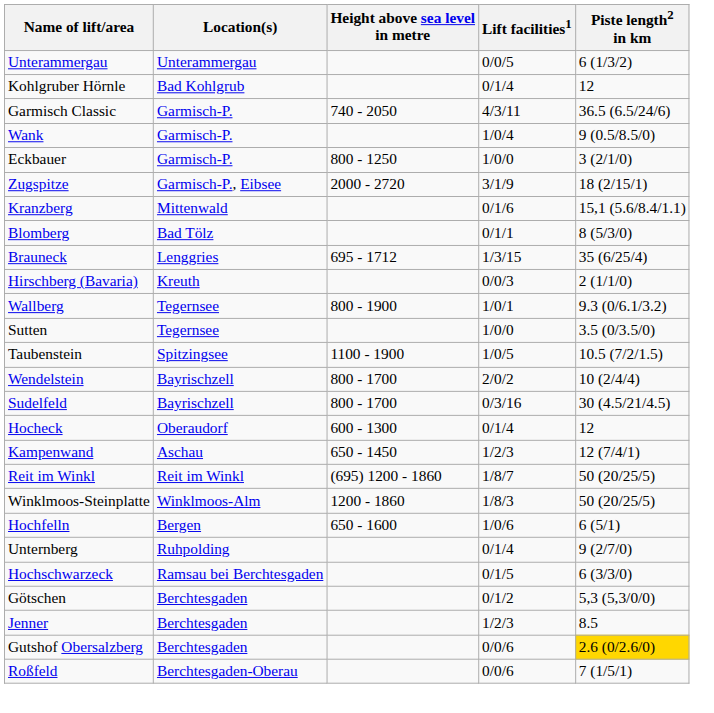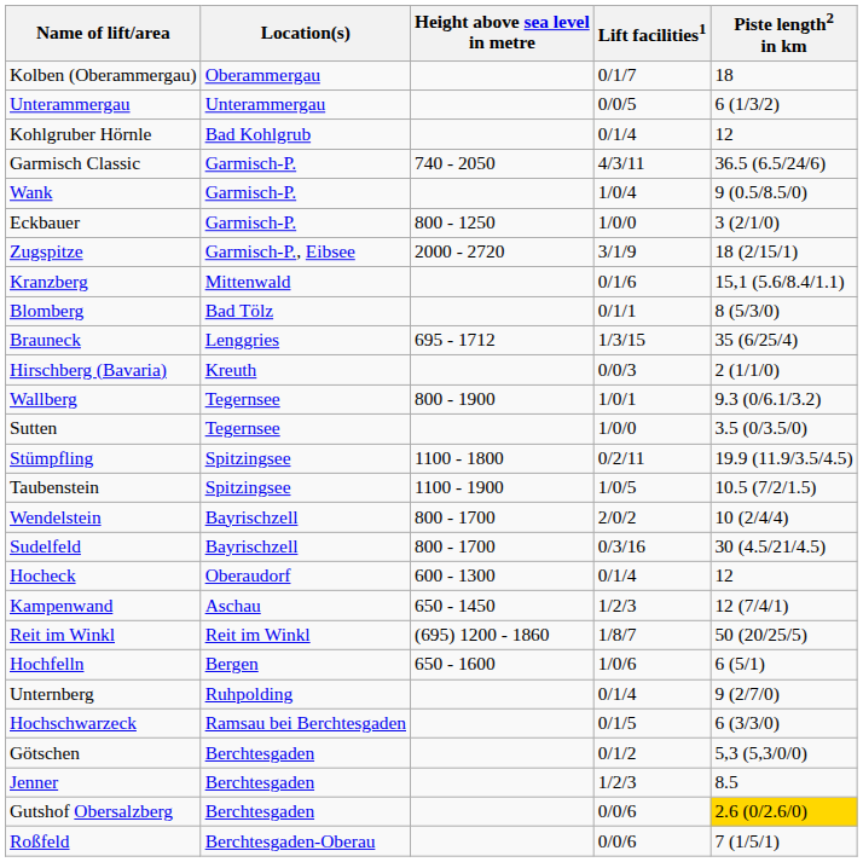 <table class="wikitable sortable">
 <tr>
 <th>Name of lift/area</th>
 <th>Location(s)</th>
 <th>Height above <a href='#'>sea level</a> <br> in metre</th>
 <th>Lift facilities<sup>1</sup></th>
 <th>Piste length<sup>2</sup> <br> in km</th>
+</tr>
+<tr>
+<td>Kolben (Oberammergau)</td>
+<td><a href='#'>Oberammergau</a></td>
+<td></td>
+<td>0/1/7</td>
+<td>18</td>
 </tr>
 <tr>
 <td><a href='#'>Unterammergau</a></td>
 <td><a href='#'>Unterammergau</a></td>
 <td></td>
 <td>0/0/5</td>
 <td>6 (1/3/2)</td>
 </tr>
 <tr>
 <td>Kohlgruber Hörnle</td>
 <td><a href='#'>Bad Kohlgrub</a></td>
 <td></td>
 <td>0/1/4</td>
 <td>12</td>
 </tr>
 <tr>
 <td>Garmisch Classic</td>
 <td><a href='#'>Garmisch-P.</a></td>
 <td>740 - 2050</td>
 <td>4/3/11</td>
 <td>36.5 (6.5/24/6)</td>
 </tr>
 <tr>
 <td><a href='#'>Wank</a></td>
 <td><a href='#'>Garmisch-P.</a></td>
 <td></td>
 <td>1/0/4</td>
 <td>9 (0.5/8.5/0)</td>
 </tr>
 <tr>
 <td>Eckbauer</td>
 <td><a href='#'>Garmisch-P.</a></td>
 <td>800 - 1250</td>
 <td>1/0/0</td>
 <td>3 (2/1/0)</td>
 </tr>
 <tr>
 <td><a href='#'>Zugspitze</a></td>
 <td><a href='#'>Garmisch-P.</a>, <a href='#'>Eibsee</a></td>
 <td>2000 - 2720</td>
 <td>3/1/9</td>
 <td>18 (2/15/1)</td>
 </tr>
 <tr>
 <td><a href='#'>Kranzberg</a></td>
 <td><a href='#'>Mittenwald</a></td>
 <td></td>
 <td>0/1/6</td>
 <td>15,1 (5.6/8.4/1.1)</td>
 </tr>
 <tr>
 <td><a href='#'>Blomberg</a></td>
 <td><a href='#'>Bad Tölz</a></td>
 <td></td>
 <td>0/1/1</td>
 <td>8 (5/3/0)</td>
 </tr>
 <tr>
 <td><a href='#'>Brauneck</a></td>
 <td><a href='#'>Lenggries</a></td>
 <td>695 - 1712</td>
 <td>1/3/15</td>
 <td>35 (6/25/4)</td>
 </tr>
 <tr>
 <td><a href='#'>Hirschberg (Bavaria)</a></td>
 <td><a href='#'>Kreuth</a></td>
 <td></td>
 <td>0/0/3</td>
 <td>2 (1/1/0)</td>
 </tr>
 <tr>
 <td><a href='#'>Wallberg</a></td>
 <td><a href='#'>Tegernsee</a></td>
 <td>800 - 1900</td>
 <td>1/0/1</td>
 <td>9.3 (0/6.1/3.2)</td>
 </tr>
 <tr>
 <td>Sutten</td>
 <td><a href='#'>Tegernsee</a></td>
 <td></td>
 <td>1/0/0</td>
 <td>3.5 (0/3.5/0)</td>
 </tr>
 <tr>
+<td><a href='#'>Stümpfling</a></td>
+<td><a href='#'>Spitzingsee</a></td>
+<td>1100 - 1800</td>
+<td>0/2/11</td>
+<td>19.9 (11.9/3.5/4.5)</td>
+</tr>
+<tr>
 <td>Taubenstein</td>
 <td><a href='#'>Spitzingsee</a></td>
 <td>1100 - 1900</td>
 <td>1/0/5</td>
 <td>10.5 (7/2/1.5)</td>
 </tr>
 <tr>
 <td><a href='#'>Wendelstein</a></td>
 <td><a href='#'>Bayrischzell</a></td>
 <td>800 - 1700</td>
 <td>2/0/2</td>
 <td>10 (2/4/4)</td>
 </tr>
 <tr>
 <td><a href='#'>Sudelfeld</a></td>
 <td><a href='#'>Bayrischzell</a></td>
 <td>800 - 1700</td>
 <td>0/3/16</td>
 <td>30 (4.5/21/4.5)</td>
 </tr>
 <tr>
 <td><a href='#'>Hocheck</a></td>
 <td><a href='#'>Oberaudorf</a></td>
 <td>600 - 1300</td>
 <td>0/1/4</td>
 <td>12</td>
 </tr>
 <tr>
 <td><a href='#'>Kampenwand</a></td>
 <td><a href='#'>Aschau</a></td>
 <td>650 - 1450</td>
 <td>1/2/3</td>
 <td>12 (7/4/1)</td>
 </tr>
 <tr>
 <td><a href='#'>Reit im Winkl</a></td>
 <td><a href='#'>Reit im Winkl</a></td>
 <td>(695) 1200 - 1860</td>
 <td>1/8/7</td>
-<td>50 (20/25/5)</td>
-</tr>
-<tr>
-<td>Winklmoos-Steinplatte</td>
-<td><a href='#'>Winklmoos-Alm</a></td>
-<td>1200 - 1860</td>
-<td>1/8/3</td>
 <td>50 (20/25/5)</td>
 </tr>
 <tr>
 <td><a href='#'>Hochfelln</a></td>
 <td><a href='#'>Bergen</a></td>
 <td>650 - 1600</td>
 <td>1/0/6</td>
 <td>6 (5/1)</td>
 </tr>
 <tr>
 <td>Unternberg</td>
 <td><a href='#'>Ruhpolding</a></td>
 <td></td>
 <td>0/1/4</td>
 <td>9 (2/7/0)</td>
 </tr>
 <tr>
 <td><a href='#'>Hochschwarzeck</a></td>
 <td><a href='#'>Ramsau bei Berchtesgaden</a></td>
 <td></td>
 <td>0/1/5</td>
 <td>6 (3/3/0)</td>
 </tr>
 <tr>
 <td>Götschen</td>
 <td><a href='#'>Berchtesgaden</a></td>
 <td></td>
 <td>0/1/2</td>
 <td>5,3 (5,3/0/0)</td>
 </tr>
 <tr>
 <td><a href='#'>Jenner</a></td>
 <td><a href='#'>Berchtesgaden</a></td>
 <td></td>
 <td>1/2/3</td>
 <td>8.5</td>
 </tr>
 <tr>
 <td>Gutshof <a href='#'>Obersalzberg</a></td>
 <td><a href='#'>Berchtesgaden</a></td>
 <td></td>
 <td>0/0/6</td>
 <td style="background: gold;">2.6 (0/2.6/0)</td>
 </tr>
 <tr>
 <td><a href='#'>Roßfeld</a></td>
 <td><a href='#'>Berchtesgaden-Oberau</a></td>
 <td></td>
 <td>0/0/6</td>
 <td>7 (1/5/1)</td>
 </tr>
 </table>
